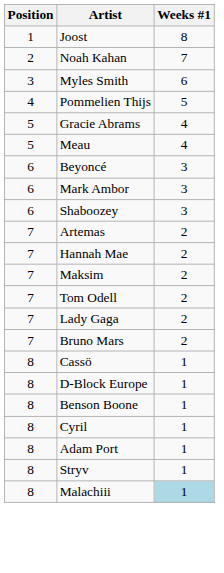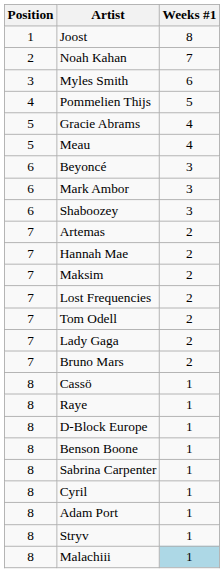 <table class="wikitable sortable" style="font-size:97%;">
 <tr>
 <th scope="col">Position</th>
 <th scope="col">Artist</th>
 <th scope="col">Weeks #1</th>
 </tr>
 <tr>
 <td align="center">1</td>
 <td>Joost</td>
 <td align="center">8</td>
 </tr>
 <tr>
 <td align="center">2</td>
 <td>Noah Kahan</td>
 <td align="center">7</td>
 </tr>
 <tr>
 <td align="center">3</td>
 <td>Myles Smith</td>
 <td align="center">6</td>
 </tr>
 <tr>
 <td align="center">4</td>
 <td>Pommelien Thijs</td>
 <td align="center">5</td>
 </tr>
 <tr>
 <td align="center">5</td>
 <td>Gracie Abrams</td>
 <td align="center">4</td>
 </tr>
 <tr>
 <td align="center">5</td>
 <td>Meau</td>
 <td align="center">4</td>
 </tr>
 <tr>
 <td align="center">6</td>
 <td>Beyoncé</td>
 <td align="center">3</td>
 </tr>
 <tr>
 <td align="center">6</td>
 <td>Mark Ambor</td>
 <td align="center">3</td>
 </tr>
 <tr>
 <td align="center">6</td>
 <td>Shaboozey</td>
 <td align="center">3</td>
 </tr>
 <tr>
 <td align="center">7</td>
 <td>Artemas</td>
 <td align="center">2</td>
 </tr>
 <tr>
 <td align="center">7</td>
 <td>Hannah Mae</td>
 <td align="center">2</td>
 </tr>
 <tr>
 <td align="center">7</td>
 <td>Maksim</td>
 <td align="center">2</td>
 </tr>
 <tr>
 <td align="center">7</td>
+<td>Lost Frequencies</td>
+<td align="center">2</td>
+</tr>
+<tr>
+<td align="center">7</td>
 <td>Tom Odell</td>
 <td align="center">2</td>
 </tr>
 <tr>
 <td align="center">7</td>
 <td>Lady Gaga</td>
 <td align="center">2</td>
 </tr>
 <tr>
 <td align="center">7</td>
 <td>Bruno Mars</td>
 <td align="center">2</td>
 </tr>
 <tr>
 <td align="center">8</td>
 <td>Cassö</td>
 <td align="center">1</td>
 </tr>
 <tr>
 <td align="center">8</td>
+<td>Raye</td>
+<td align="center">1</td>
+</tr>
+<tr>
+<td align="center">8</td>
 <td>D-Block Europe</td>
 <td align="center">1</td>
 </tr>
 <tr>
 <td align="center">8</td>
 <td>Benson Boone</td>
+<td align="center">1</td>
+</tr>
+<tr>
+<td align="center">8</td>
+<td>Sabrina Carpenter</td>
 <td align="center">1</td>
 </tr>
 <tr>
 <td align="center">8</td>
 <td>Cyril</td>
 <td align="center">1</td>
 </tr>
 <tr>
 <td align="center">8</td>
 <td>Adam Port</td>
 <td align="center">1</td>
 </tr>
 <tr>
 <td align="center">8</td>
 <td>Stryv</td>
 <td align="center">1</td>
 </tr>
 <tr>
 <td align="center">8</td>
 <td>Malachiii</td>
 <td align="center" style="background: lightblue;">1</td>
 </tr>
 </table>
